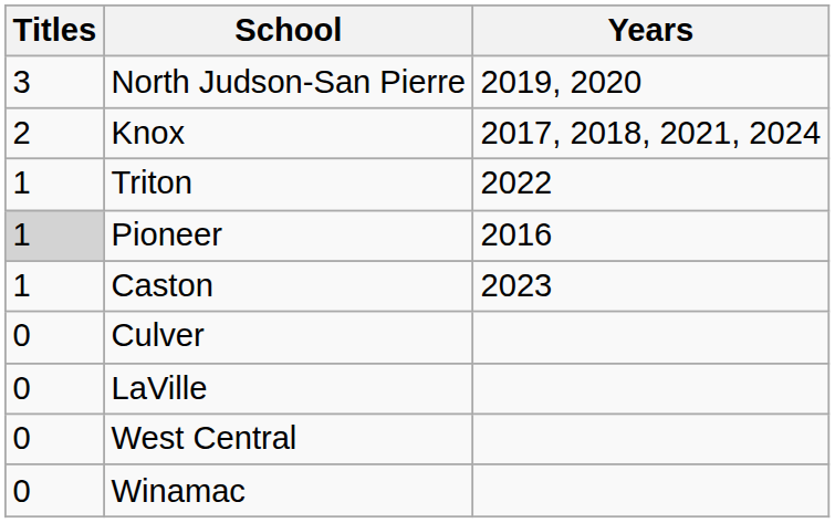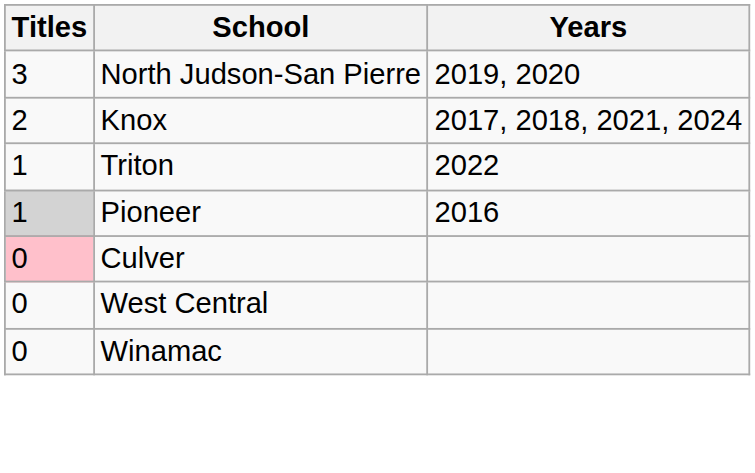 <table class="wikitable">
 <tr>
 <th>Titles</th>
 <th>School</th>
 <th>Years</th>
 </tr>
 <tr>
 <td>3</td>
 <td>North Judson-San Pierre</td>
 <td>2019, 2020</td>
 </tr>
 <tr>
 <td>2</td>
 <td>Knox</td>
 <td>2017, 2018, 2021, 2024</td>
 </tr>
 <tr>
 <td>1</td>
 <td>Triton</td>
 <td>2022</td>
 </tr>
 <tr>
 <td style="background: lightgrey;">1</td>
 <td>Pioneer</td>
 <td>2016</td>
 </tr>
 <tr>
-<td>1</td>
-<td>Caston</td>
-<td>2023</td>
-</tr>
-<tr>
-<td>0</td>
+<td style="background: pink;">0</td>
 <td>Culver</td>
-<td></td>
-</tr>
-<tr>
-<td>0</td>
-<td>LaVille</td>
 <td></td>
 </tr>
 <tr>
 <td>0</td>
 <td>West Central</td>
 <td></td>
 </tr>
 <tr>
 <td>0</td>
 <td>Winamac</td>
 <td></td>
 </tr>
 </table>
